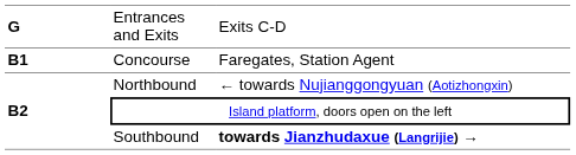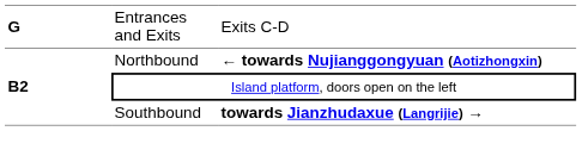 <table cellspacing=0 cellpadding=3>
 <tr>
 <td style="border-top:solid 1px gray;border-bottom:solid 1px gray;" width=100><strong>G</strong></td>
 <td style="border-top:solid 1px gray;border-bottom:solid 1px gray;" width=100>Entrances and Exits</td>
 <td style="border-top:solid 1px gray;border-bottom:solid 1px gray;" width=350>Exits C-D</td>
 </tr>
 <tr>
-<td style="border-bottom:solid 1px gray;"><strong>B1</strong></td>
-<td style="border-bottom:solid 1px gray;">Concourse</td>
-<td style="border-bottom:solid 1px gray;">Faregates, Station Agent</td>
-</tr>
-<tr>
 <td style="border-bottom:solid 1px gray;" rowspan=3><strong>B2</strong></td>
 <td>Northbound</td>
-<td>←  towards <a href='#'>Nujianggongyuan</a> <small>(<a href='#'>Aotizhongxin</a>)</small></td>
+<td><strong>←  towards <a href='#'>Nujianggongyuan</a> <small>(<a href='#'>Aotizhongxin</a>)</small></strong></td>
 </tr>
 <tr>
 <td style="border-right:solid 2px black;border-left:solid 2px black;border-top:solid 2px black;border-bottom:solid 2px black;text-align:center;" colspan=2><small><a href='#'>Island platform</a>, doors open on the left</small></td>
 </tr>
 <tr>
 <td style="border-bottom:solid 1px gray;">Southbound</td>
 <td style="border-bottom:solid 1px gray;"><strong>  towards <a href='#'>Jianzhudaxue</a> <small>(<a href='#'>Langrijie</a>)</small> →</strong></td>
 </tr>
 </table>
